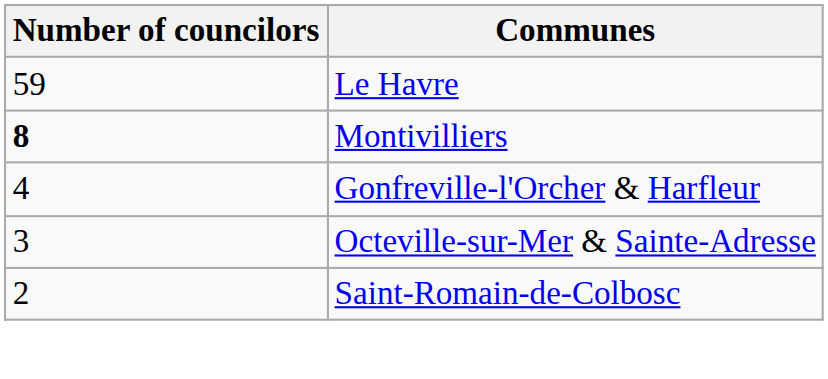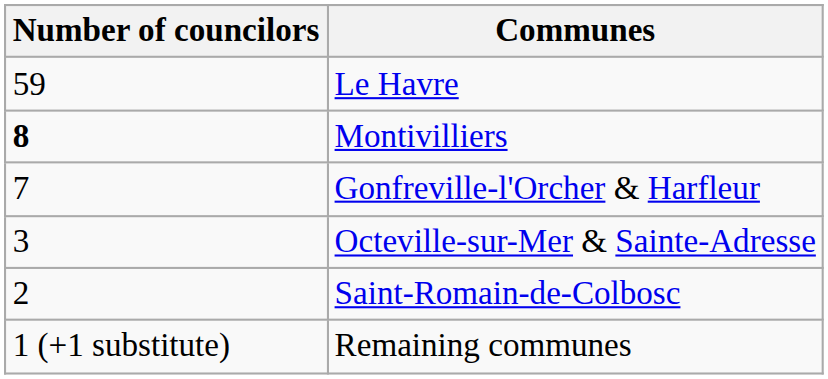 <table class="wikitable">
 <tr>
 <th>Number of councilors</th>
 <th>Communes</th>
 </tr>
 <tr>
 <td>59</td>
 <td><a href='#'>Le Havre</a></td>
 </tr>
 <tr>
 <td><strong>8</strong></td>
 <td><a href='#'>Montivilliers</a></td>
 </tr>
 <tr>
-<td>4</td>
+<td>7</td>
 <td><a href='#'>Gonfreville-l'Orcher</a> & <a href='#'>Harfleur</a></td>
 </tr>
 <tr>
 <td>3</td>
 <td><a href='#'>Octeville-sur-Mer</a> & <a href='#'>Sainte-Adresse</a></td>
 </tr>
 <tr>
 <td>2</td>
 <td><a href='#'>Saint-Romain-de-Colbosc</a></td>
 </tr>
+<tr>
+<td>1 (+1 substitute)</td>
+<td>Remaining communes</td>
+</tr>
 </table>
